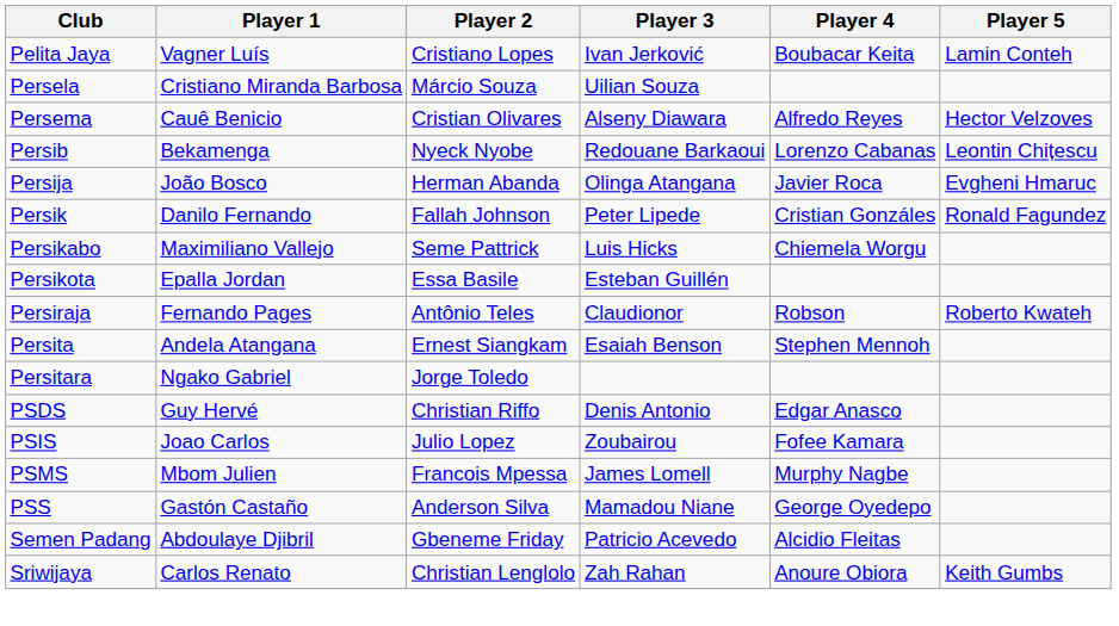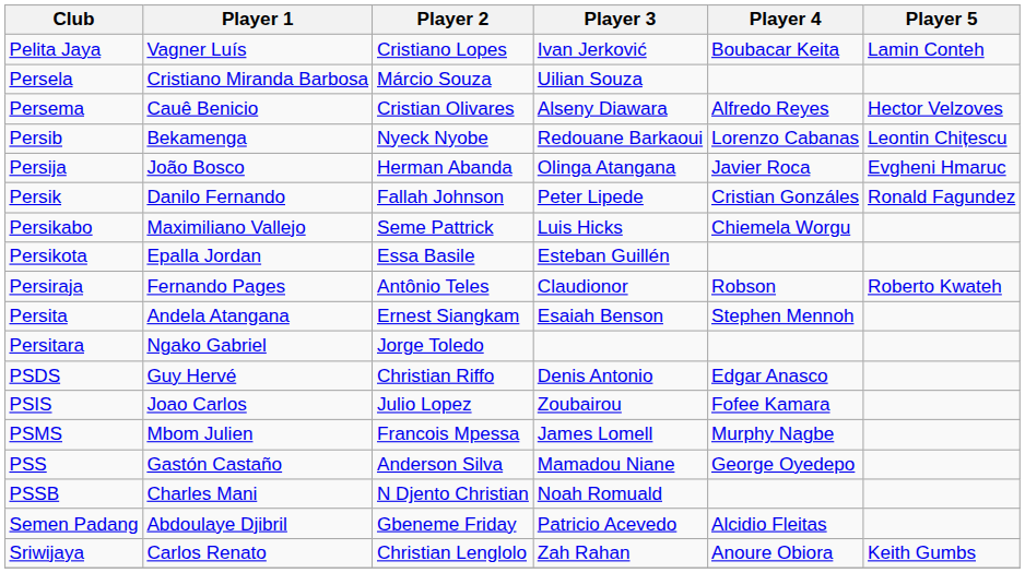 <table class ="wikitable">
 <tr>
 <th width ="!70">Club</th>
 <th width ="!70">Player 1</th>
 <th width ="!70">Player 2</th>
 <th width ="!70">Player 3</th>
 <th width ="!70">Player 4</th>
 <th width ="!70">Player 5</th>
 </tr>
 <tr>
 <td><a href='#'>Pelita Jaya</a></td>
 <td> <a href='#'>Vagner Luís</a></td>
 <td> <a href='#'>Cristiano Lopes</a></td>
 <td> <a href='#'>Ivan Jerković</a></td>
 <td> <a href='#'>Boubacar Keita</a></td>
 <td> <a href='#'>Lamin Conteh</a></td>
 </tr>
 <tr>
 <td><a href='#'>Persela</a></td>
 <td> <a href='#'>Cristiano Miranda Barbosa</a></td>
 <td> <a href='#'>Márcio Souza</a></td>
 <td> <a href='#'>Uilian Souza</a></td>
 <td></td>
 <td></td>
 </tr>
 <tr>
 <td><a href='#'>Persema</a></td>
 <td> <a href='#'>Cauê Benicio</a></td>
 <td> <a href='#'>Cristian Olivares</a></td>
 <td> <a href='#'>Alseny Diawara</a></td>
 <td> <a href='#'>Alfredo Reyes</a></td>
 <td> <a href='#'>Hector Velzoves</a></td>
 </tr>
 <tr>
 <td><a href='#'>Persib</a></td>
 <td> <a href='#'>Bekamenga</a></td>
 <td> <a href='#'>Nyeck Nyobe</a></td>
 <td> <a href='#'>Redouane Barkaoui</a></td>
 <td> <a href='#'>Lorenzo Cabanas</a></td>
 <td> <a href='#'>Leontin Chițescu</a></td>
 </tr>
 <tr>
 <td><a href='#'>Persija</a></td>
 <td> <a href='#'>João Bosco</a></td>
 <td> <a href='#'>Herman Abanda</a></td>
 <td> <a href='#'>Olinga Atangana</a></td>
 <td> <a href='#'>Javier Roca</a></td>
 <td> <a href='#'>Evgheni Hmaruc</a></td>
 </tr>
 <tr>
 <td><a href='#'>Persik</a></td>
 <td> <a href='#'>Danilo Fernando</a></td>
 <td> <a href='#'>Fallah Johnson</a></td>
 <td> <a href='#'>Peter Lipede</a></td>
 <td> <a href='#'>Cristian Gonzáles</a></td>
 <td> <a href='#'>Ronald Fagundez</a></td>
 </tr>
 <tr>
 <td><a href='#'>Persikabo</a></td>
 <td> <a href='#'>Maximiliano Vallejo</a></td>
 <td> <a href='#'>Seme Pattrick</a></td>
 <td> <a href='#'>Luis Hicks</a></td>
 <td> <a href='#'>Chiemela Worgu</a></td>
 <td></td>
 </tr>
 <tr>
 <td><a href='#'>Persikota</a></td>
 <td> <a href='#'>Epalla Jordan</a></td>
 <td> <a href='#'>Essa Basile</a></td>
 <td> <a href='#'>Esteban Guillén</a></td>
 <td></td>
 <td></td>
 </tr>
 <tr>
 <td><a href='#'>Persiraja</a></td>
 <td> <a href='#'>Fernando Pages</a></td>
 <td> <a href='#'>Antônio Teles</a></td>
 <td> <a href='#'>Claudionor</a></td>
 <td> <a href='#'>Robson</a></td>
 <td> <a href='#'>Roberto Kwateh</a></td>
 </tr>
 <tr>
 <td><a href='#'>Persita</a></td>
 <td> <a href='#'>Andela Atangana</a></td>
 <td> <a href='#'>Ernest Siangkam</a></td>
 <td> <a href='#'>Esaiah Benson</a></td>
 <td> <a href='#'>Stephen Mennoh</a></td>
 <td></td>
 </tr>
 <tr>
 <td><a href='#'>Persitara</a></td>
 <td> <a href='#'>Ngako Gabriel</a></td>
 <td> <a href='#'>Jorge Toledo</a></td>
 <td></td>
 <td></td>
 <td></td>
 </tr>
 <tr>
 <td><a href='#'>PSDS</a></td>
 <td> <a href='#'>Guy Hervé</a></td>
 <td> <a href='#'>Christian Riffo</a></td>
 <td> <a href='#'>Denis Antonio</a></td>
 <td> <a href='#'>Edgar Anasco</a></td>
 <td></td>
 </tr>
 <tr>
 <td><a href='#'>PSIS</a></td>
 <td> <a href='#'>Joao Carlos</a></td>
 <td> <a href='#'>Julio Lopez</a></td>
 <td> <a href='#'>Zoubairou</a></td>
 <td> <a href='#'>Fofee Kamara</a></td>
 <td></td>
 </tr>
 <tr>
 <td><a href='#'>PSMS</a></td>
 <td> <a href='#'>Mbom Julien</a></td>
 <td> <a href='#'>Francois Mpessa</a></td>
 <td> <a href='#'>James Lomell</a></td>
 <td> <a href='#'>Murphy Nagbe</a></td>
 <td></td>
 </tr>
 <tr>
 <td><a href='#'>PSS</a></td>
 <td> <a href='#'>Gastón Castaño</a></td>
 <td> <a href='#'>Anderson Silva</a></td>
 <td> <a href='#'>Mamadou Niane</a></td>
 <td> <a href='#'>George Oyedepo</a></td>
 <td></td>
 </tr>
 <tr>
+<td><a href='#'>PSSB</a></td>
+<td> <a href='#'>Charles Mani</a></td>
+<td> <a href='#'>N Djento Christian</a></td>
+<td> <a href='#'>Noah Romuald</a></td>
+<td></td>
+<td></td>
+</tr>
+<tr>
 <td><a href='#'>Semen Padang</a></td>
 <td> <a href='#'>Abdoulaye Djibril</a></td>
 <td> <a href='#'>Gbeneme Friday</a></td>
 <td> <a href='#'>Patricio Acevedo</a></td>
 <td> <a href='#'>Alcidio Fleitas</a></td>
 <td></td>
 </tr>
 <tr>
 <td><a href='#'>Sriwijaya</a></td>
 <td> <a href='#'>Carlos Renato</a></td>
 <td> <a href='#'>Christian Lenglolo</a></td>
 <td> <a href='#'>Zah Rahan</a></td>
 <td> <a href='#'>Anoure Obiora</a></td>
 <td> <a href='#'>Keith Gumbs</a></td>
 </tr>
 <tr>
 </tr>
 </table>
